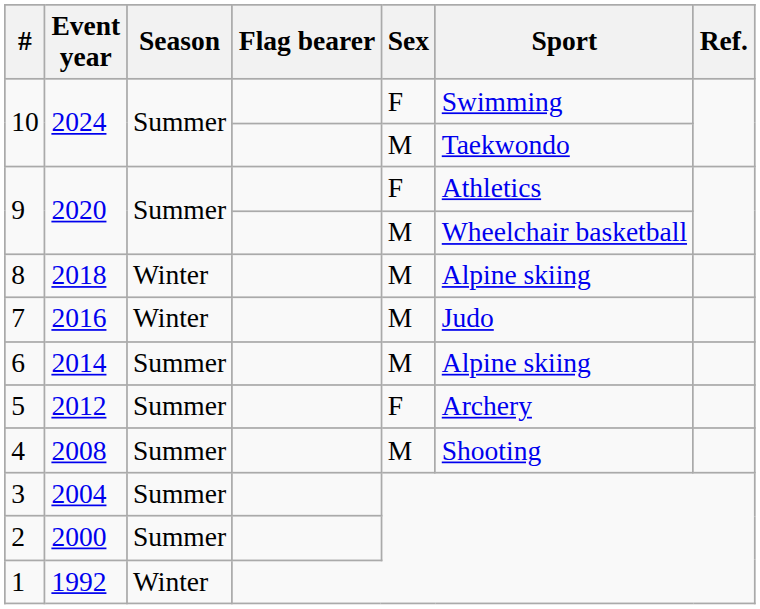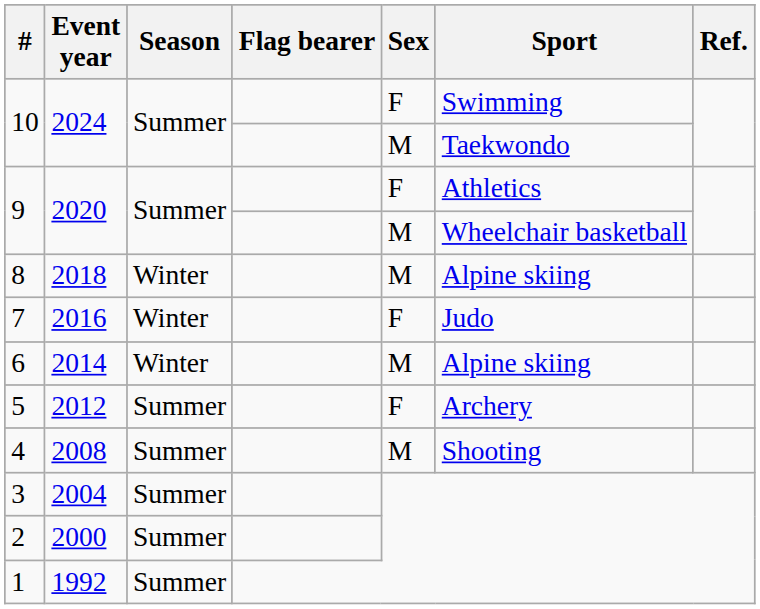 <table class="wikitable sortable">
 <tr>
 <th>#</th>
 <th>Event<br>year</th>
 <th>Season</th>
 <th>Flag bearer</th>
 <th>Sex</th>
 <th>Sport</th>
 <th>Ref.</th>
 </tr>
 <tr>
 <td rowspan=2>10</td>
 <td rowspan=2><a href='#'>2024</a></td>
 <td rowspan=2>Summer</td>
 <td></td>
 <td>F</td>
 <td><a href='#'>Swimming</a></td>
 <td rowspan=2></td>
 </tr>
 <tr>
 <td></td>
 <td>M</td>
 <td><a href='#'>Taekwondo</a></td>
 </tr>
 <tr>
 <td rowspan=2>9</td>
 <td rowspan=2><a href='#'>2020</a></td>
 <td rowspan=2>Summer</td>
 <td></td>
 <td>F</td>
 <td><a href='#'>Athletics</a></td>
 <td rowspan=2></td>
 </tr>
 <tr>
 <td></td>
 <td>M</td>
 <td><a href='#'>Wheelchair basketball</a></td>
 </tr>
 <tr>
 <td>8</td>
 <td><a href='#'>2018</a></td>
 <td>Winter</td>
 <td></td>
 <td>M</td>
 <td><a href='#'>Alpine skiing</a></td>
 <td></td>
 </tr>
 <tr>
 <td>7</td>
 <td><a href='#'>2016</a></td>
 <td>Winter</td>
 <td></td>
-<td>M</td>
+<td>F</td>
 <td><a href='#'>Judo</a></td>
 <td></td>
 </tr>
 <tr>
 <td>6</td>
 <td><a href='#'>2014</a></td>
-<td>Summer</td>
+<td>Winter</td>
 <td></td>
 <td>M</td>
 <td><a href='#'>Alpine skiing</a></td>
 <td></td>
 </tr>
 <tr>
 <td>5</td>
 <td><a href='#'>2012</a></td>
 <td>Summer</td>
 <td></td>
 <td>F</td>
 <td><a href='#'>Archery</a></td>
 <td></td>
 </tr>
 <tr>
 <td>4</td>
 <td><a href='#'>2008</a></td>
 <td>Summer</td>
 <td></td>
 <td>M</td>
 <td><a href='#'>Shooting</a></td>
 <td></td>
 </tr>
 <tr>
 <td>3</td>
 <td><a href='#'>2004</a></td>
 <td>Summer</td>
 <td></td>
 </tr>
 <tr>
 <td>2</td>
 <td><a href='#'>2000</a></td>
 <td>Summer</td>
 <td></td>
 </tr>
 <tr>
 <td>1</td>
 <td><a href='#'>1992</a></td>
-<td>Winter</td>
+<td>Summer</td>
 </tr>
 </table>
